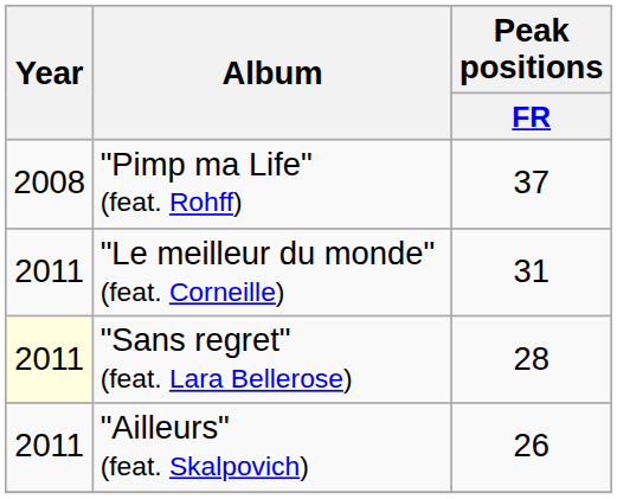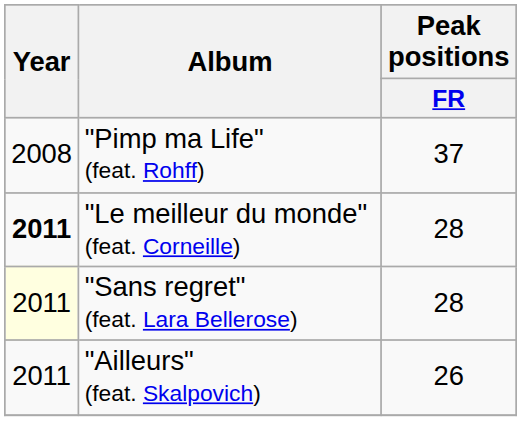 <table class="wikitable">
 <tr>
 <th align="center" rowspan="2" width="10">Year</th>
 <th align="center" rowspan="2" width="170">Album</th>
 <th align="center" colspan="1" width="20">Peak positions</th>
 </tr>
 <tr>
 <th scope="col" style="width:3em;font-size:90%;"><a href='#'>FR</a><br></th>
 </tr>
 <tr>
 <td style="text-align:center;">2008</td>
 <td>"Pimp ma Life" <br><small>(feat. <a href='#'>Rohff</a>)</small></td>
 <td style="text-align:center;">37</td>
 </tr>
 <tr>
-<td style="text-align:center;">2011</td>
+<td style="text-align:center;"><strong>2011</strong></td>
 <td>"Le meilleur du monde" <br><small>(feat. <a href='#'>Corneille</a>)</small></td>
-<td style="text-align:center;">31</td>
+<td style="text-align:center;">28</td>
 </tr>
 <tr>
 <td style="background: lightyellow; text-align:center;">2011</td>
 <td>"Sans regret" <br><small>(feat. <a href='#'>Lara Bellerose</a>)</small></td>
 <td style="text-align:center;">28</td>
 </tr>
 <tr>
 <td style="text-align:center;">2011</td>
 <td>"Ailleurs" <br><small>(feat.  <a href='#'>Skalpovich</a>)</small></td>
 <td style="text-align:center;">26</td>
 </tr>
 <tr>
 </tr>
 </table>
